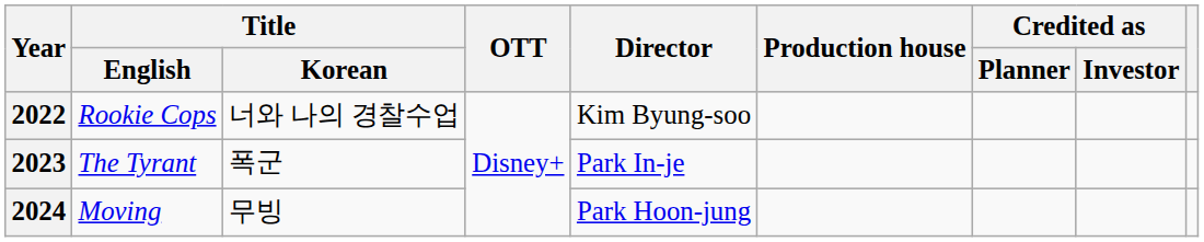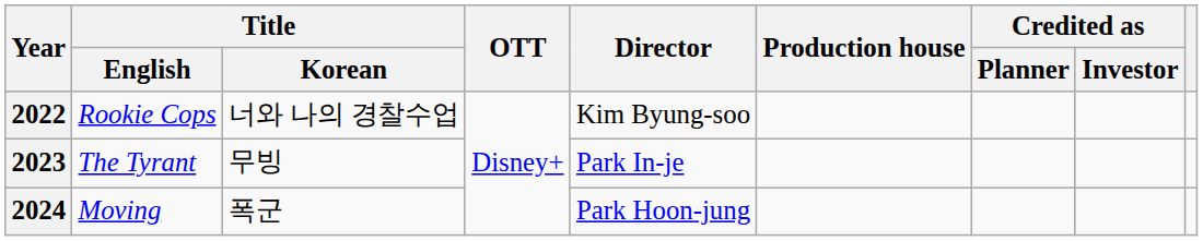 <table class="wikitable plainrowheaders">
 <tr>
 <th rowspan="2">Year</th>
 <th colspan="2">Title</th>
 <th rowspan="2">OTT</th>
 <th rowspan="2">Director</th>
 <th rowspan="2">Production house</th>
 <th colspan="2">Credited as</th>
 <th rowspan="2" class="unsortable"></th>
 </tr>
 <tr>
 <th>English</th>
 <th>Korean</th>
 <th>Planner</th>
 <th>Investor</th>
 </tr>
 <tr>
 <th scope="row">2022</th>
 <td><em><a href='#'>Rookie Cops</a></em></td>
 <td>너와 나의 경찰수업</td>
 <td rowspan="3"><a href='#'>Disney+</a></td>
 <td>Kim Byung-soo</td>
 <td></td>
 <td></td>
 <td></td>
 <td></td>
 </tr>
 <tr>
 <th scope="row">2023</th>
 <td><em><a href='#'>The Tyrant</a></em></td>
-<td>폭군</td>
+<td>무빙</td>
 <td><a href='#'>Park In-je</a></td>
 <td></td>
 <td></td>
 <td></td>
 <td></td>
 </tr>
 <tr>
 <th scope="row">2024</th>
 <td><em><a href='#'>Moving</a></em></td>
-<td>무빙</td>
+<td>폭군</td>
 <td><a href='#'>Park Hoon-jung</a></td>
 <td></td>
 <td></td>
 <td></td>
 <td></td>
 </tr>
 </table>
